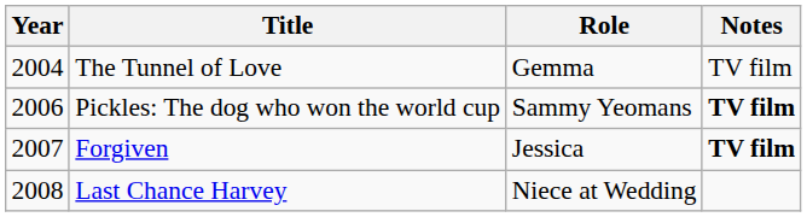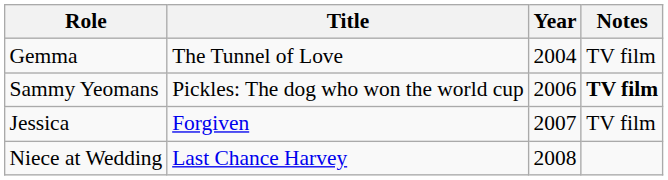 <table class="wikitable sortable">
 <tr>
+<th>Role</th>
+<th>Title</th>
 <th>Year</th>
-<th>Title</th>
-<th>Role</th>
 <th class="unsortable">Notes</th>
 </tr>
 <tr>
+<td>Gemma</td>
+<td>The Tunnel of Love</td>
 <td>2004</td>
-<td>The Tunnel of Love</td>
-<td>Gemma</td>
 <td>TV film</td>
 </tr>
 <tr>
+<td>Sammy Yeomans</td>
+<td>Pickles: The dog who won the world cup</td>
 <td>2006</td>
-<td>Pickles: The dog who won the world cup</td>
-<td>Sammy Yeomans</td>
 <td><strong>TV film</strong></td>
 </tr>
 <tr>
+<td>Jessica</td>
+<td><a href='#'>Forgiven</a></td>
 <td>2007</td>
-<td><a href='#'>Forgiven</a></td>
-<td>Jessica</td>
-<td><strong>TV film</strong></td>
+<td>TV film</td>
 </tr>
 <tr>
+<td>Niece at Wedding</td>
+<td><a href='#'>Last Chance Harvey</a></td>
 <td>2008</td>
-<td><a href='#'>Last Chance Harvey</a></td>
-<td>Niece at Wedding</td>
 <td></td>
 </tr>
 </table>
